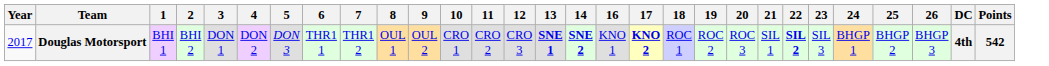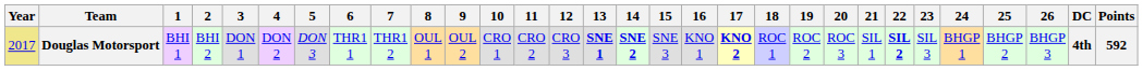 <table class="wikitable" style="text-align:center; font-size:85%">
 <tr>
 <th>Year</th>
 <th>Team</th>
 <th>1</th>
 <th>2</th>
 <th>3</th>
 <th>4</th>
 <th>5</th>
 <th>6</th>
 <th>7</th>
 <th>8</th>
 <th>9</th>
 <th>10</th>
 <th>11</th>
 <th>12</th>
 <th>13</th>
 <th>14</th>
+<th>15</th>
 <th>16</th>
 <th>17</th>
 <th>18</th>
 <th>19</th>
 <th>20</th>
 <th>21</th>
 <th>22</th>
 <th>23</th>
 <th>24</th>
 <th>25</th>
 <th>26</th>
 <th>DC</th>
 <th>Points</th>
 </tr>
 <tr>
-<td><a href='#'>2017</a></td>
+<td style="background: khaki;"><a href='#'>2017</a></td>
 <th nowrap>Douglas Motorsport</th>
 <td style="background:#EFCFFF;"><a href='#'>BHI<br>1</a><br></td>
 <td style="background:#DFFFDF;"><a href='#'>BHI<br>2</a><br></td>
 <td style="background:#DFDFDF;"><a href='#'>DON<br>1</a><br></td>
 <td style="background:#EFCFFF;"><a href='#'>DON<br>2</a><br></td>
 <td style="background:#DFDFDF;"><em><a href='#'>DON<br>3</a></em><br></td>
 <td style="background:#DFFFDF;"><a href='#'>THR1<br>1</a><br></td>
 <td style="background:#DFFFDF;"><a href='#'>THR1<br>2</a><br></td>
 <td style="background:#FFDF9F;"><a href='#'>OUL<br>1</a><br></td>
 <td style="background:#FFDF9F;"><a href='#'>OUL<br>2</a><br></td>
 <td style="background:#DFDFDF;"><a href='#'>CRO<br>1</a><br></td>
 <td style="background:#DFDFDF;"><a href='#'>CRO<br>2</a><br></td>
 <td style="background:#DFDFDF;"><a href='#'>CRO<br>3</a><br></td>
 <td style="background:#DFDFDF;"><strong><a href='#'>SNE<br>1</a></strong><br></td>
 <td style="background:#DFFFDF;"><strong><a href='#'>SNE<br>2</a></strong><br></td>
+<td style="background:#DFDFDF;"><a href='#'>SNE<br>3</a><br></td>
 <td style="background:#DFDFDF;"><a href='#'>KNO<br>1</a><br></td>
 <td style="background:#FFFFBF;"><strong><a href='#'>KNO<br>2</a></strong><br></td>
 <td style="background:#CFCFFF;"><a href='#'>ROC<br>1</a><br></td>
 <td style="background:#DFFFDF;"><a href='#'>ROC<br>2</a><br></td>
 <td style="background:#DFFFDF;"><a href='#'>ROC<br>3</a><br></td>
 <td style="background:#DFFFDF;"><a href='#'>SIL<br>1</a><br></td>
 <td style="background:#DFFFDF;"><strong><a href='#'>SIL<br>2</a><br></strong></td>
 <td style="background:#DFFFDF;"><a href='#'>SIL<br>3</a><br></td>
 <td style="background:#FFDF9F;"><a href='#'>BHGP<br>1</a><br></td>
 <td style="background:#DFFFDF;"><a href='#'>BHGP<br>2</a><br></td>
 <td style="background:#DFFFDF;"><a href='#'>BHGP<br>3</a><br></td>
 <th>4th</th>
-<th>542</th>
+<th>592</th>
 </tr>
 </table>
